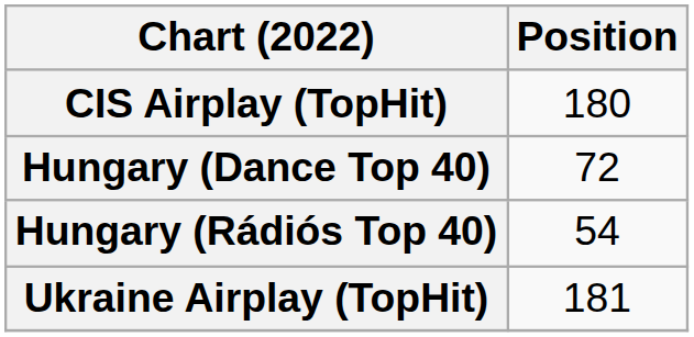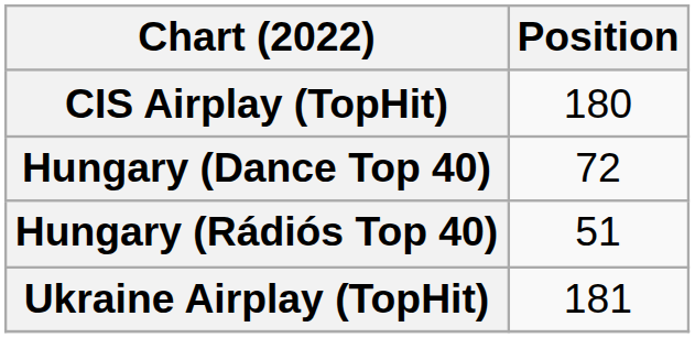 <table class="wikitable sortable plainrowheaders" style="text-align:center;">
 <tr>
 <th scope="col">Chart (2022)</th>
 <th scope="col">Position</th>
 </tr>
 <tr>
 <th scope="row">CIS Airplay (TopHit)</th>
 <td>180</td>
 </tr>
 <tr>
 <th scope="row">Hungary (Dance Top 40)</th>
 <td>72</td>
 </tr>
 <tr>
 <th scope="row">Hungary (Rádiós Top 40)</th>
-<td>54</td>
+<td>51</td>
 </tr>
 <tr>
 <th scope="row">Ukraine Airplay (TopHit)</th>
 <td>181</td>
 </tr>
 <tr>
 </tr>
 </table>
